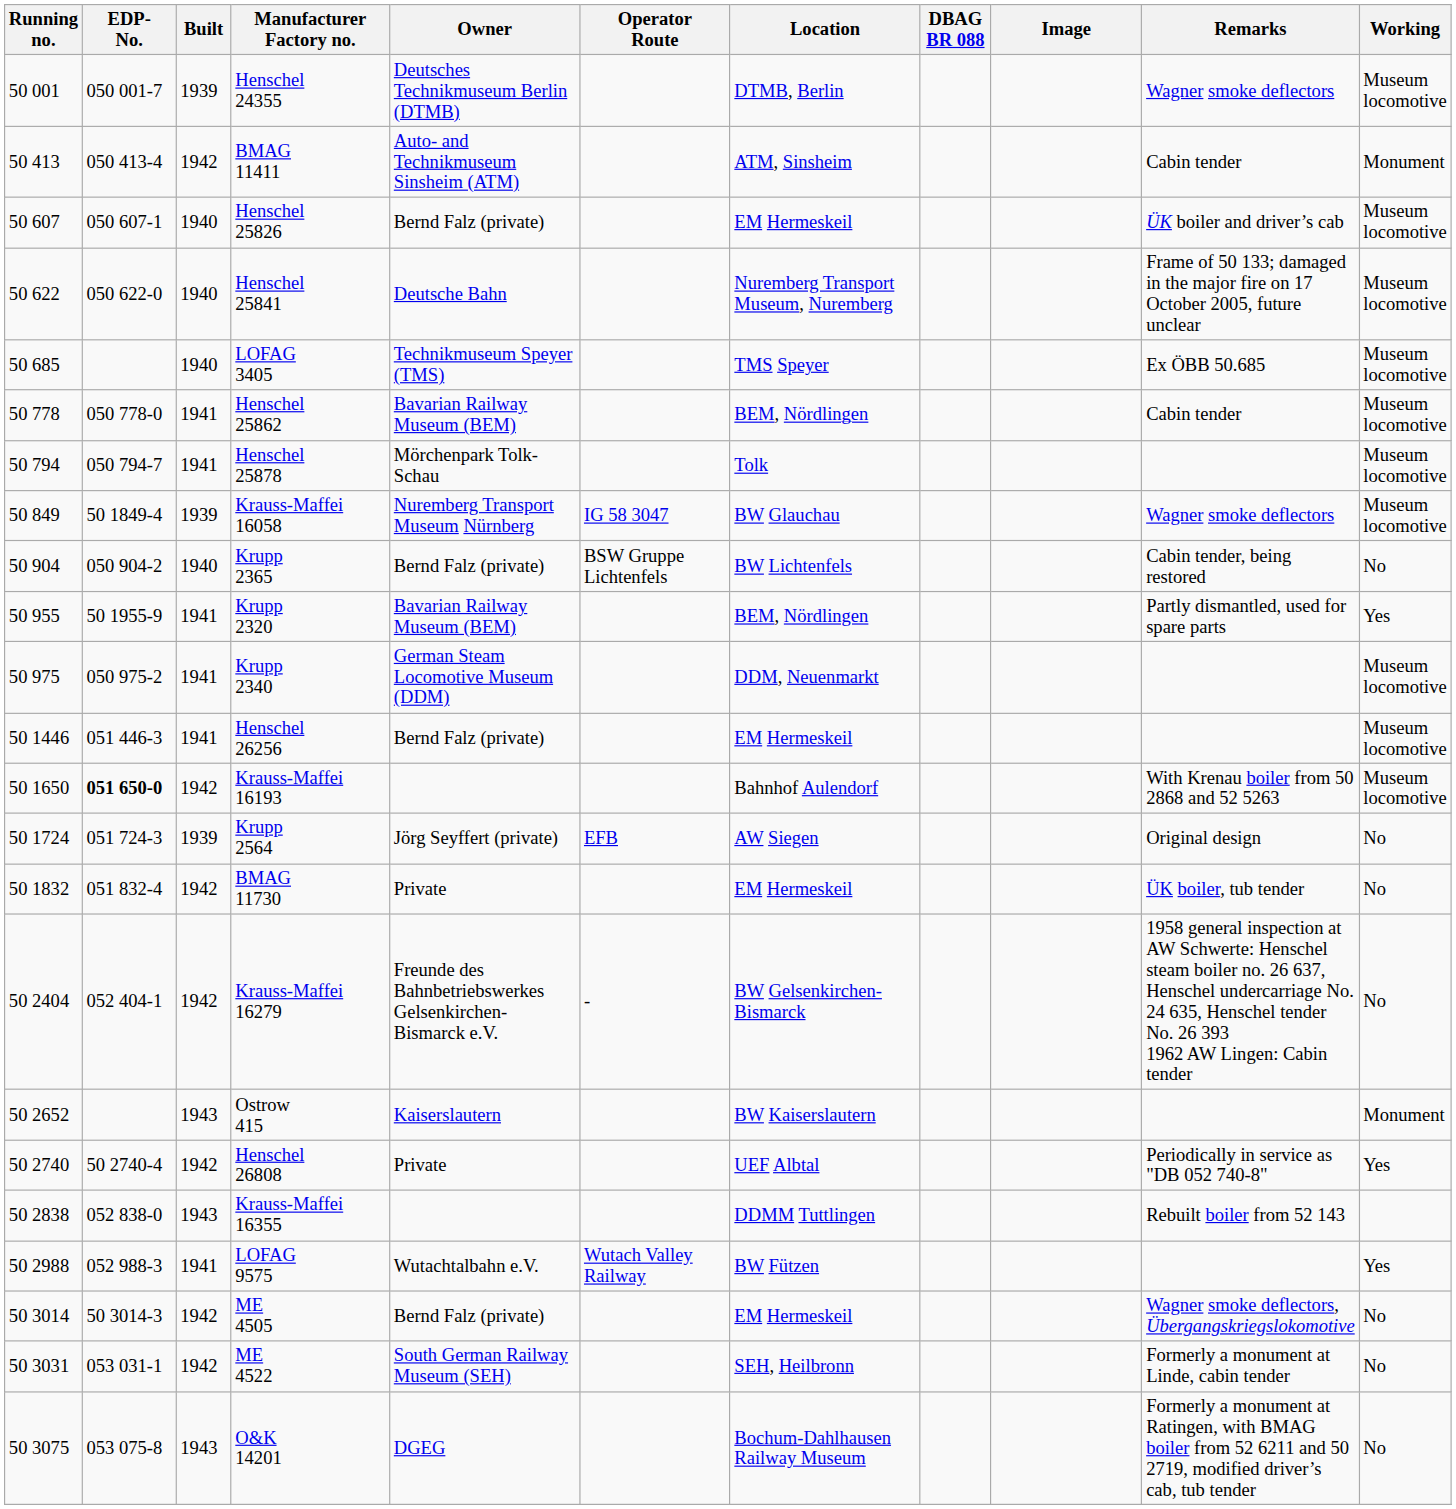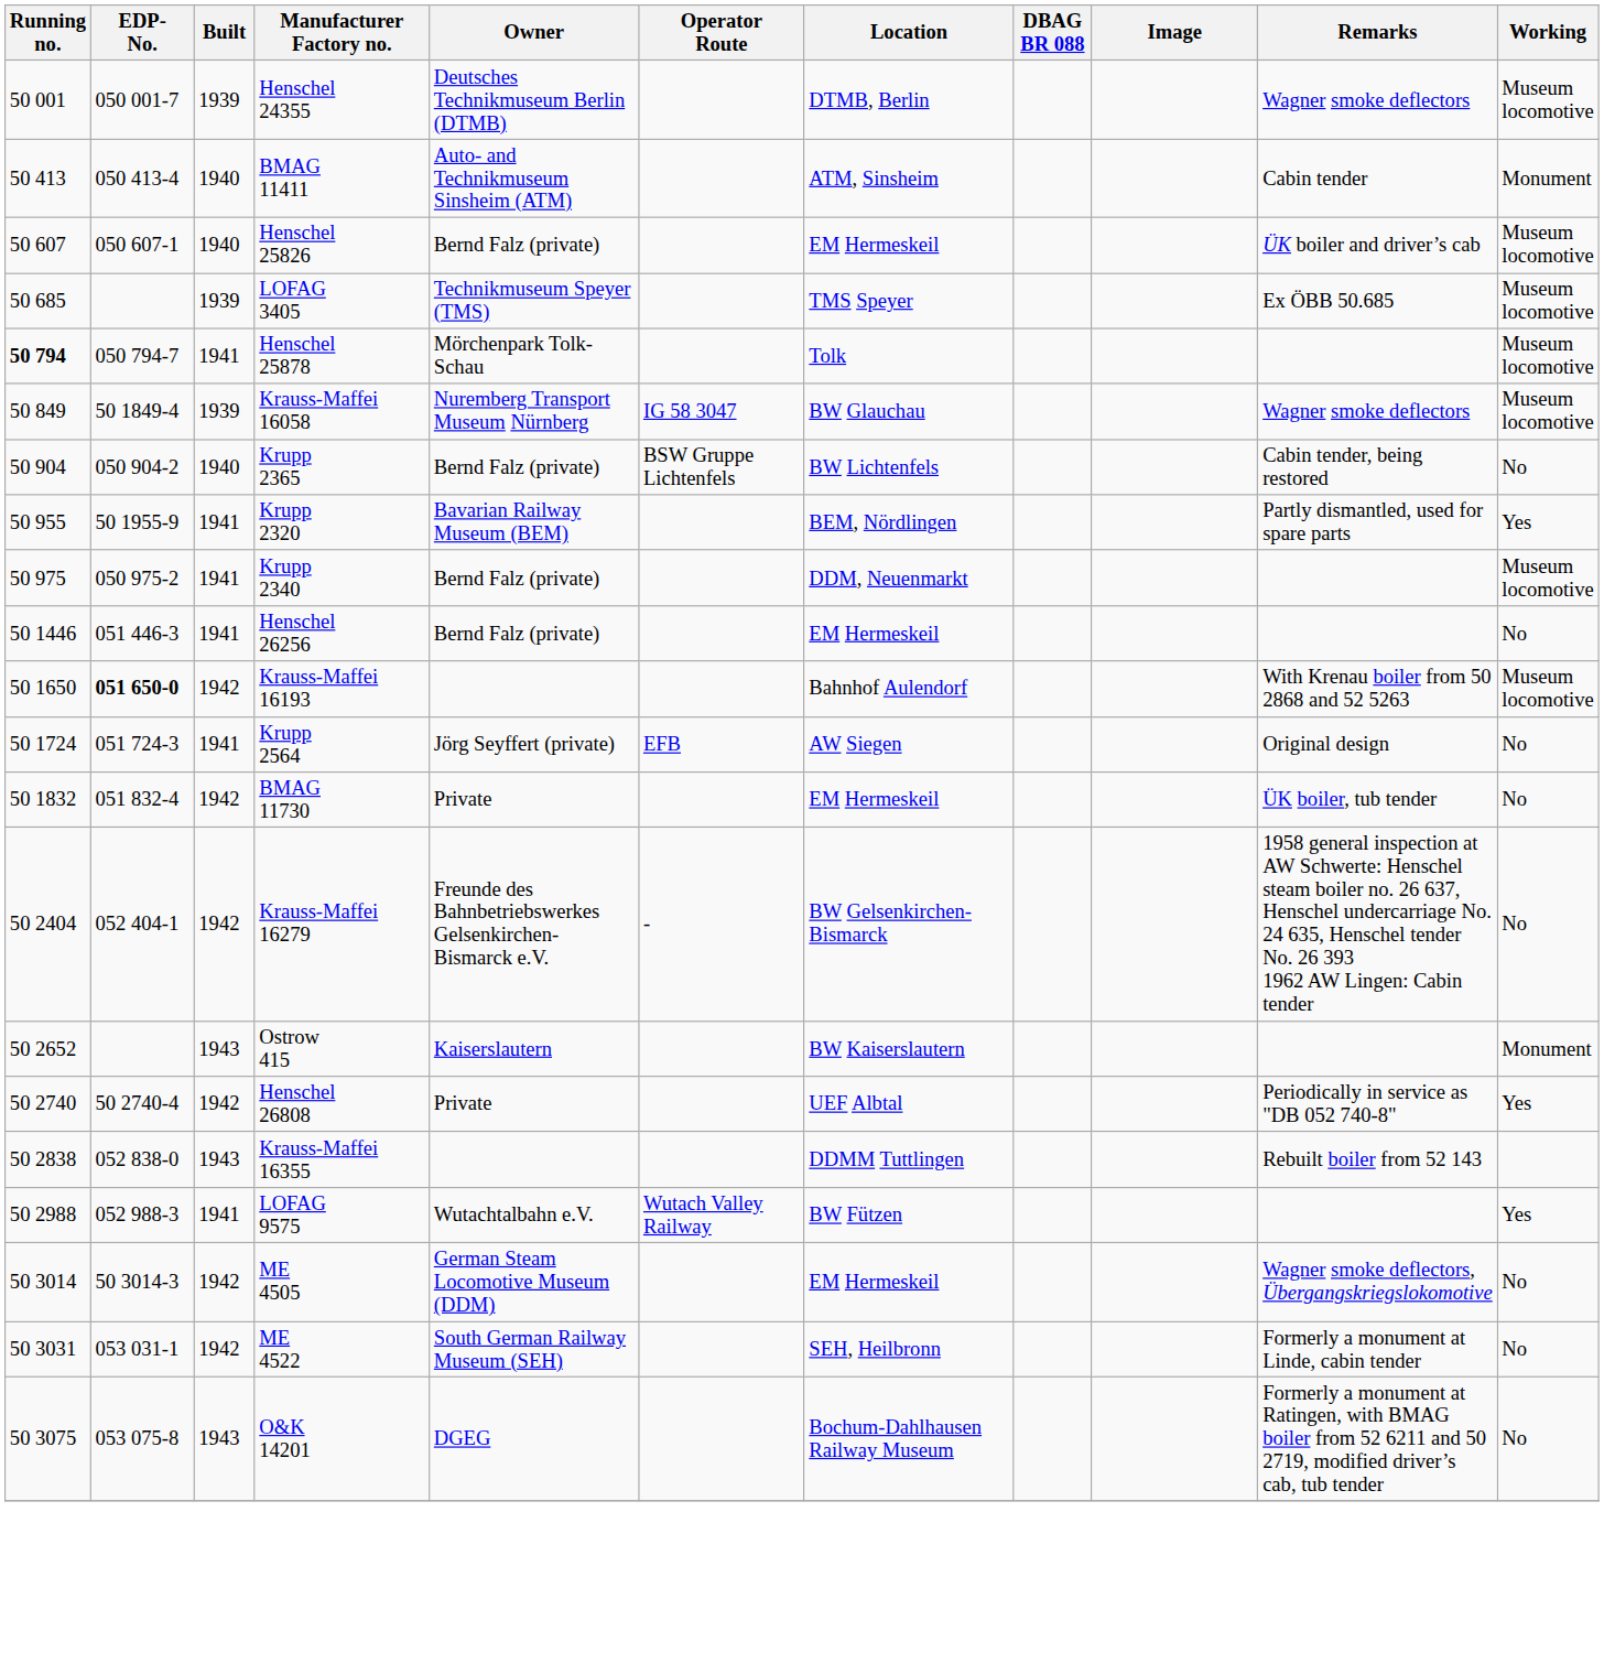 <table class="wikitable" style="width="100%"; border:solid 1px #AAAAAA; background:#e3e3e3;">
 <tr>
 <th width="5%">Running<br>no.</th>
 <th width="7%">EDP-<br>No.</th>
 <th width="4%">Built</th>
 <th width="12%">Manufacturer<br>Factory no.</th>
 <th width="14%">Owner</th>
 <th width="12%">Operator<br>Route</th>
 <th width="15%">Location</th>
 <th width="5%">DBAG<br><a href='#'>BR 088</a></th>
 <th width="13%">Image</th>
 <th width="20%">Remarks</th>
 <th width="8%">Working</th>
 </tr>
 <tr>
 <td>50 001</td>
 <td>050 001-7</td>
 <td>1939</td>
 <td><a href='#'>Henschel</a><br>24355</td>
 <td><a href='#'>Deutsches Technikmuseum Berlin (DTMB)</a></td>
 <td></td>
 <td><a href='#'>DTMB</a>, <a href='#'>Berlin</a></td>
 <td></td>
 <td></td>
 <td><a href='#'>Wagner</a> <a href='#'>smoke deflectors</a></td>
 <td>Museum locomotive</td>
 </tr>
 <tr>
 <td>50 413</td>
 <td>050 413-4</td>
-<td>1942</td>
+<td>1940</td>
 <td><a href='#'>BMAG</a><br>11411</td>
 <td><a href='#'>Auto- and Technikmuseum Sinsheim (ATM)</a></td>
 <td></td>
 <td><a href='#'>ATM</a>, <a href='#'>Sinsheim</a></td>
 <td></td>
 <td></td>
 <td>Cabin tender</td>
 <td>Monument</td>
 </tr>
 <tr>
 <td>50 607</td>
 <td>050 607-1</td>
 <td>1940</td>
 <td><a href='#'>Henschel</a><br>25826</td>
 <td>Bernd Falz (private)</td>
 <td></td>
 <td><a href='#'>EM</a> <a href='#'>Hermeskeil</a></td>
 <td></td>
 <td></td>
 <td><em><a href='#'>ÜK</a></em> boiler and driver’s cab</td>
 <td>Museum locomotive</td>
 </tr>
 <tr>
-<td>50 622</td>
-<td>050 622-0</td>
-<td>1940</td>
-<td><a href='#'>Henschel</a><br>25841</td>
-<td><a href='#'>Deutsche Bahn</a></td>
-<td></td>
-<td><a href='#'>Nuremberg Transport Museum</a>, <a href='#'>Nuremberg</a></td>
-<td></td>
-<td></td>
-<td>Frame of 50 133; damaged in the major fire on 17 October 2005, future unclear</td>
-<td>Museum locomotive</td>
-</tr>
-<tr>
 <td>50 685</td>
 <td></td>
-<td>1940</td>
+<td>1939</td>
 <td><a href='#'>LOFAG</a><br>3405</td>
 <td><a href='#'>Technikmuseum Speyer (TMS)</a></td>
 <td></td>
 <td><a href='#'>TMS</a> <a href='#'>Speyer</a></td>
 <td></td>
 <td></td>
 <td>Ex ÖBB 50.685</td>
 <td>Museum locomotive</td>
 </tr>
 <tr>
-<td>50 778</td>
-<td>050 778-0</td>
-<td>1941</td>
-<td><a href='#'>Henschel</a><br>25862</td>
-<td><a href='#'>Bavarian Railway Museum (BEM)</a></td>
-<td></td>
-<td><a href='#'>BEM</a>, <a href='#'>Nördlingen</a></td>
-<td></td>
-<td></td>
-<td>Cabin tender</td>
-<td>Museum locomotive</td>
-</tr>
-<tr>
-<td>50 794</td>
+<td><strong>50 794</strong></td>
 <td>050 794-7</td>
 <td>1941</td>
 <td><a href='#'>Henschel</a><br>25878</td>
 <td>Mörchenpark Tolk-Schau</td>
 <td></td>
 <td><a href='#'>Tolk</a></td>
 <td></td>
 <td></td>
 <td></td>
 <td>Museum locomotive</td>
 </tr>
 <tr>
 <td>50 849</td>
 <td>50 1849-4</td>
 <td>1939</td>
 <td><a href='#'>Krauss-Maffei</a><br>16058</td>
 <td><a href='#'>Nuremberg Transport Museum</a> <a href='#'>Nürnberg</a></td>
 <td><a href='#'>IG 58 3047</a></td>
 <td><a href='#'>BW</a> <a href='#'>Glauchau</a></td>
 <td></td>
 <td></td>
 <td><a href='#'>Wagner</a> <a href='#'>smoke deflectors</a></td>
 <td>Museum locomotive</td>
 </tr>
 <tr>
 <td>50 904</td>
 <td>050 904-2</td>
 <td>1940</td>
 <td><a href='#'>Krupp</a><br>2365</td>
 <td>Bernd Falz (private)</td>
 <td>BSW Gruppe Lichtenfels</td>
 <td><a href='#'>BW</a> <a href='#'>Lichtenfels</a></td>
 <td></td>
 <td></td>
 <td>Cabin tender, being restored</td>
 <td>No</td>
 </tr>
 <tr>
 <td>50 955</td>
 <td>50 1955-9</td>
 <td>1941</td>
 <td><a href='#'>Krupp</a><br>2320</td>
 <td><a href='#'>Bavarian Railway Museum (BEM)</a></td>
 <td></td>
 <td><a href='#'>BEM</a>, <a href='#'>Nördlingen</a></td>
 <td></td>
 <td></td>
 <td>Partly dismantled, used for spare parts</td>
 <td>Yes</td>
 </tr>
 <tr>
 <td>50 975</td>
 <td>050 975-2</td>
 <td>1941</td>
 <td><a href='#'>Krupp</a><br>2340</td>
-<td><a href='#'>German Steam Locomotive Museum (DDM)</a></td>
+<td>Bernd Falz (private)</td>
 <td></td>
 <td><a href='#'>DDM</a>, <a href='#'>Neuenmarkt</a></td>
 <td></td>
 <td></td>
 <td></td>
 <td>Museum locomotive</td>
 </tr>
 <tr>
 <td>50 1446</td>
 <td>051 446-3</td>
 <td>1941</td>
 <td><a href='#'>Henschel</a><br>26256</td>
 <td>Bernd Falz (private)</td>
 <td></td>
 <td><a href='#'>EM</a> <a href='#'>Hermeskeil</a></td>
 <td></td>
 <td></td>
 <td></td>
-<td>Museum locomotive</td>
+<td>No</td>
 </tr>
 <tr>
 <td>50 1650</td>
 <td><strong>051 650-0</strong></td>
 <td>1942</td>
 <td><a href='#'>Krauss-Maffei</a><br>16193</td>
 <td></td>
 <td></td>
 <td>Bahnhof <a href='#'>Aulendorf</a></td>
 <td></td>
 <td></td>
 <td>With Krenau <a href='#'>boiler</a> from 50 2868 and 52 5263</td>
 <td>Museum locomotive</td>
 </tr>
 <tr>
 <td>50 1724</td>
 <td>051 724-3</td>
-<td>1939</td>
+<td>1941</td>
 <td><a href='#'>Krupp</a><br>2564</td>
 <td>Jörg Seyffert (private)</td>
 <td><a href='#'>EFB</a></td>
 <td><a href='#'>AW</a> <a href='#'>Siegen</a></td>
 <td></td>
 <td></td>
 <td>Original design</td>
 <td>No</td>
 </tr>
 <tr>
 <td>50 1832</td>
 <td>051 832-4</td>
 <td>1942</td>
 <td><a href='#'>BMAG</a><br>11730</td>
 <td>Private</td>
 <td></td>
 <td><a href='#'>EM</a> <a href='#'>Hermeskeil</a></td>
 <td></td>
 <td></td>
 <td><a href='#'>ÜK</a> <a href='#'>boiler</a>, tub tender</td>
 <td>No</td>
 </tr>
 <tr>
 <td>50 2404</td>
 <td>052 404-1</td>
 <td>1942</td>
 <td><a href='#'>Krauss-Maffei</a><br>16279</td>
 <td>Freunde des Bahnbetriebswerkes Gelsenkirchen-Bismarck e.V.</td>
 <td>-</td>
 <td><a href='#'>BW</a> <a href='#'>Gelsenkirchen-Bismarck</a></td>
 <td></td>
 <td></td>
 <td>1958 general inspection at AW Schwerte: Henschel steam boiler no. 26 637, Henschel undercarriage No. 24 635, Henschel tender No. 26 393<br>1962 AW Lingen: Cabin tender</td>
 <td>No</td>
 </tr>
 <tr>
 <td>50 2652</td>
 <td></td>
 <td>1943</td>
 <td>Ostrow<br>415</td>
 <td><a href='#'>Kaiserslautern</a></td>
 <td></td>
 <td><a href='#'>BW</a> <a href='#'>Kaiserslautern</a></td>
 <td></td>
 <td></td>
 <td></td>
 <td>Monument</td>
 </tr>
 <tr>
 <td>50 2740</td>
 <td>50 2740-4</td>
 <td>1942</td>
 <td><a href='#'>Henschel</a><br>26808</td>
 <td>Private</td>
 <td></td>
 <td><a href='#'>UEF</a> <a href='#'>Albtal</a></td>
 <td></td>
 <td></td>
 <td>Periodically in service as "DB 052 740-8"</td>
 <td>Yes</td>
 </tr>
 <tr>
 <td>50 2838</td>
 <td>052 838-0</td>
 <td>1943</td>
 <td><a href='#'>Krauss-Maffei</a><br>16355</td>
 <td></td>
 <td></td>
 <td><a href='#'>DDMM</a> <a href='#'>Tuttlingen</a></td>
 <td></td>
 <td></td>
 <td>Rebuilt <a href='#'>boiler</a> from 52 143</td>
 <td></td>
 </tr>
 <tr>
 <td>50 2988</td>
 <td>052 988-3</td>
 <td>1941</td>
 <td><a href='#'>LOFAG</a><br>9575</td>
 <td>Wutachtalbahn e.V.</td>
 <td><a href='#'>Wutach Valley Railway</a></td>
 <td><a href='#'>BW</a> <a href='#'>Fützen</a></td>
 <td></td>
 <td></td>
 <td></td>
 <td>Yes</td>
 </tr>
 <tr>
 <td>50 3014</td>
 <td>50 3014-3</td>
 <td>1942</td>
 <td><a href='#'>ME</a><br>4505</td>
-<td>Bernd Falz (private)</td>
+<td><a href='#'>German Steam Locomotive Museum (DDM)</a></td>
 <td></td>
 <td><a href='#'>EM</a> <a href='#'>Hermeskeil</a></td>
 <td></td>
 <td></td>
 <td><a href='#'>Wagner</a> <a href='#'>smoke deflectors</a>, <em><a href='#'>Übergangskriegslokomotive</a></em></td>
 <td>No</td>
 </tr>
 <tr>
 <td>50 3031</td>
 <td>053 031-1</td>
 <td>1942</td>
 <td><a href='#'>ME</a><br>4522</td>
 <td><a href='#'>South German Railway Museum (SEH)</a></td>
 <td></td>
 <td><a href='#'>SEH</a>, <a href='#'>Heilbronn</a></td>
 <td></td>
 <td></td>
 <td>Formerly a monument at Linde, cabin tender</td>
 <td>No</td>
 </tr>
 <tr>
 <td>50 3075</td>
 <td>053 075-8</td>
 <td>1943</td>
 <td><a href='#'>O&K</a><br>14201</td>
 <td><a href='#'>DGEG</a></td>
 <td></td>
 <td><a href='#'>Bochum-Dahlhausen Railway Museum</a></td>
 <td></td>
 <td></td>
 <td>Formerly a monument at Ratingen, with BMAG <a href='#'>boiler</a> from 52 6211 and 50 2719, modified driver’s cab, tub tender</td>
 <td>No</td>
 </tr>
 <tr>
 </tr>
 </table>
